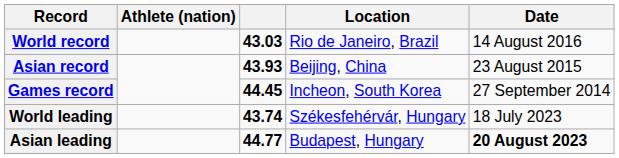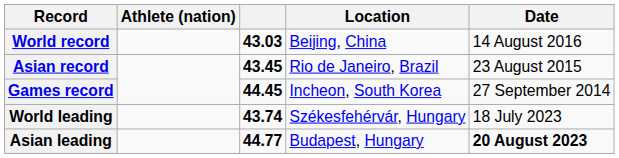 <table class="wikitable">
 <tr>
 <th scope="col">Record</th>
 <th scope="col">Athlete (nation)</th>
 <th scope="col"></th>
 <th scope="col">Location</th>
 <th scope="col">Date</th>
 </tr>
 <tr>
 <th scope="row"><a href='#'>World record</a></th>
 <td></td>
 <td align="center"><strong>43.03</strong></td>
-<td><a href='#'>Rio de Janeiro</a>, <a href='#'>Brazil</a></td>
+<td><a href='#'>Beijing</a>, <a href='#'>China</a></td>
 <td>14 August 2016</td>
 </tr>
 <tr>
 <th scope="row"><a href='#'>Asian record</a></th>
 <td rowspan="2"></td>
-<td align="center"><strong>43.93</strong></td>
-<td><a href='#'>Beijing</a>, <a href='#'>China</a></td>
+<td align="center"><strong>43.45</strong></td>
+<td><a href='#'>Rio de Janeiro</a>, <a href='#'>Brazil</a></td>
 <td>23 August 2015</td>
 </tr>
 <tr>
 <th><a href='#'>Games record</a></th>
 <td align="center"><strong>44.45</strong></td>
 <td><a href='#'>Incheon</a>, <a href='#'>South Korea</a></td>
 <td>27 September 2014</td>
 </tr>
 <tr>
 <th scope="row">World leading</th>
 <td></td>
 <td align="center"><strong>43.74</strong></td>
 <td><a href='#'>Székesfehérvár</a>, <a href='#'>Hungary</a></td>
 <td>18 July 2023</td>
 </tr>
 <tr>
 <th scope="row">Asian leading</th>
 <td></td>
 <td align="center"><strong>44.77</strong></td>
 <td><a href='#'>Budapest</a>, <a href='#'>Hungary</a></td>
 <td><strong>20 August 2023</strong></td>
 </tr>
 </table>
